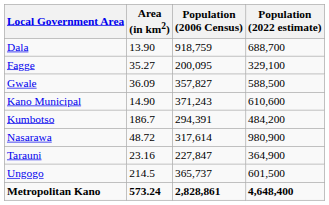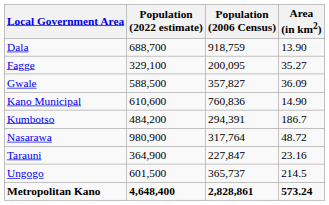 <table class="wikitable sortable">
 <tr>
 <th><strong><a href='#'>Local Government Area</a></strong></th>
+<th><strong>Population</strong><br><strong>(2022 estimate)</strong></th>
+<th><strong>Population</strong><br><strong>(2006 Census)</strong></th>
 <th><strong>Area</strong><br><strong>(in km<sup>2</sup>)</strong></th>
-<th><strong>Population</strong><br><strong>(2006 Census)</strong></th>
-<th><strong>Population</strong><br><strong>(2022 estimate)</strong></th>
 </tr>
 <tr>
 <td><a href='#'>Dala</a></td>
+<td>688,700</td>
+<td>918,759</td>
 <td>13.90</td>
-<td>918,759</td>
-<td>688,700</td>
 </tr>
 <tr>
 <td><a href='#'>Fagge</a></td>
+<td>329,100</td>
+<td>200,095</td>
 <td>35.27</td>
-<td>200,095</td>
-<td>329,100</td>
 </tr>
 <tr>
 <td><a href='#'>Gwale</a></td>
+<td>588,500</td>
+<td>357,827</td>
 <td>36.09</td>
-<td>357,827</td>
-<td>588,500</td>
 </tr>
 <tr>
 <td><a href='#'>Kano Municipal</a></td>
+<td>610,600</td>
+<td>760,836</td>
 <td>14.90</td>
-<td>371,243</td>
-<td>610,600</td>
 </tr>
 <tr>
 <td><a href='#'>Kumbotso</a></td>
+<td>484,200</td>
+<td>294,391</td>
 <td>186.7</td>
-<td>294,391</td>
-<td>484,200</td>
 </tr>
 <tr>
 <td><a href='#'>Nasarawa</a></td>
+<td>980,900</td>
+<td>317,764</td>
 <td>48.72</td>
-<td>317,614</td>
-<td>980,900</td>
 </tr>
 <tr>
 <td><a href='#'>Tarauni</a></td>
+<td>364,900</td>
+<td>227,847</td>
 <td>23.16</td>
-<td>227,847</td>
-<td>364,900</td>
 </tr>
 <tr>
 <td><a href='#'>Ungogo</a></td>
+<td>601,500</td>
+<td>365,737</td>
 <td>214.5</td>
-<td>365,737</td>
-<td>601,500</td>
 </tr>
 <tr>
 <td><strong>Metropolitan Kano</strong></td>
+<td><strong>4,648,400</strong></td>
+<td><strong>2,828,861</strong></td>
 <td><strong>573.24</strong></td>
-<td><strong>2,828,861</strong></td>
-<td><strong>4,648,400</strong></td>
 </tr>
 </table>
